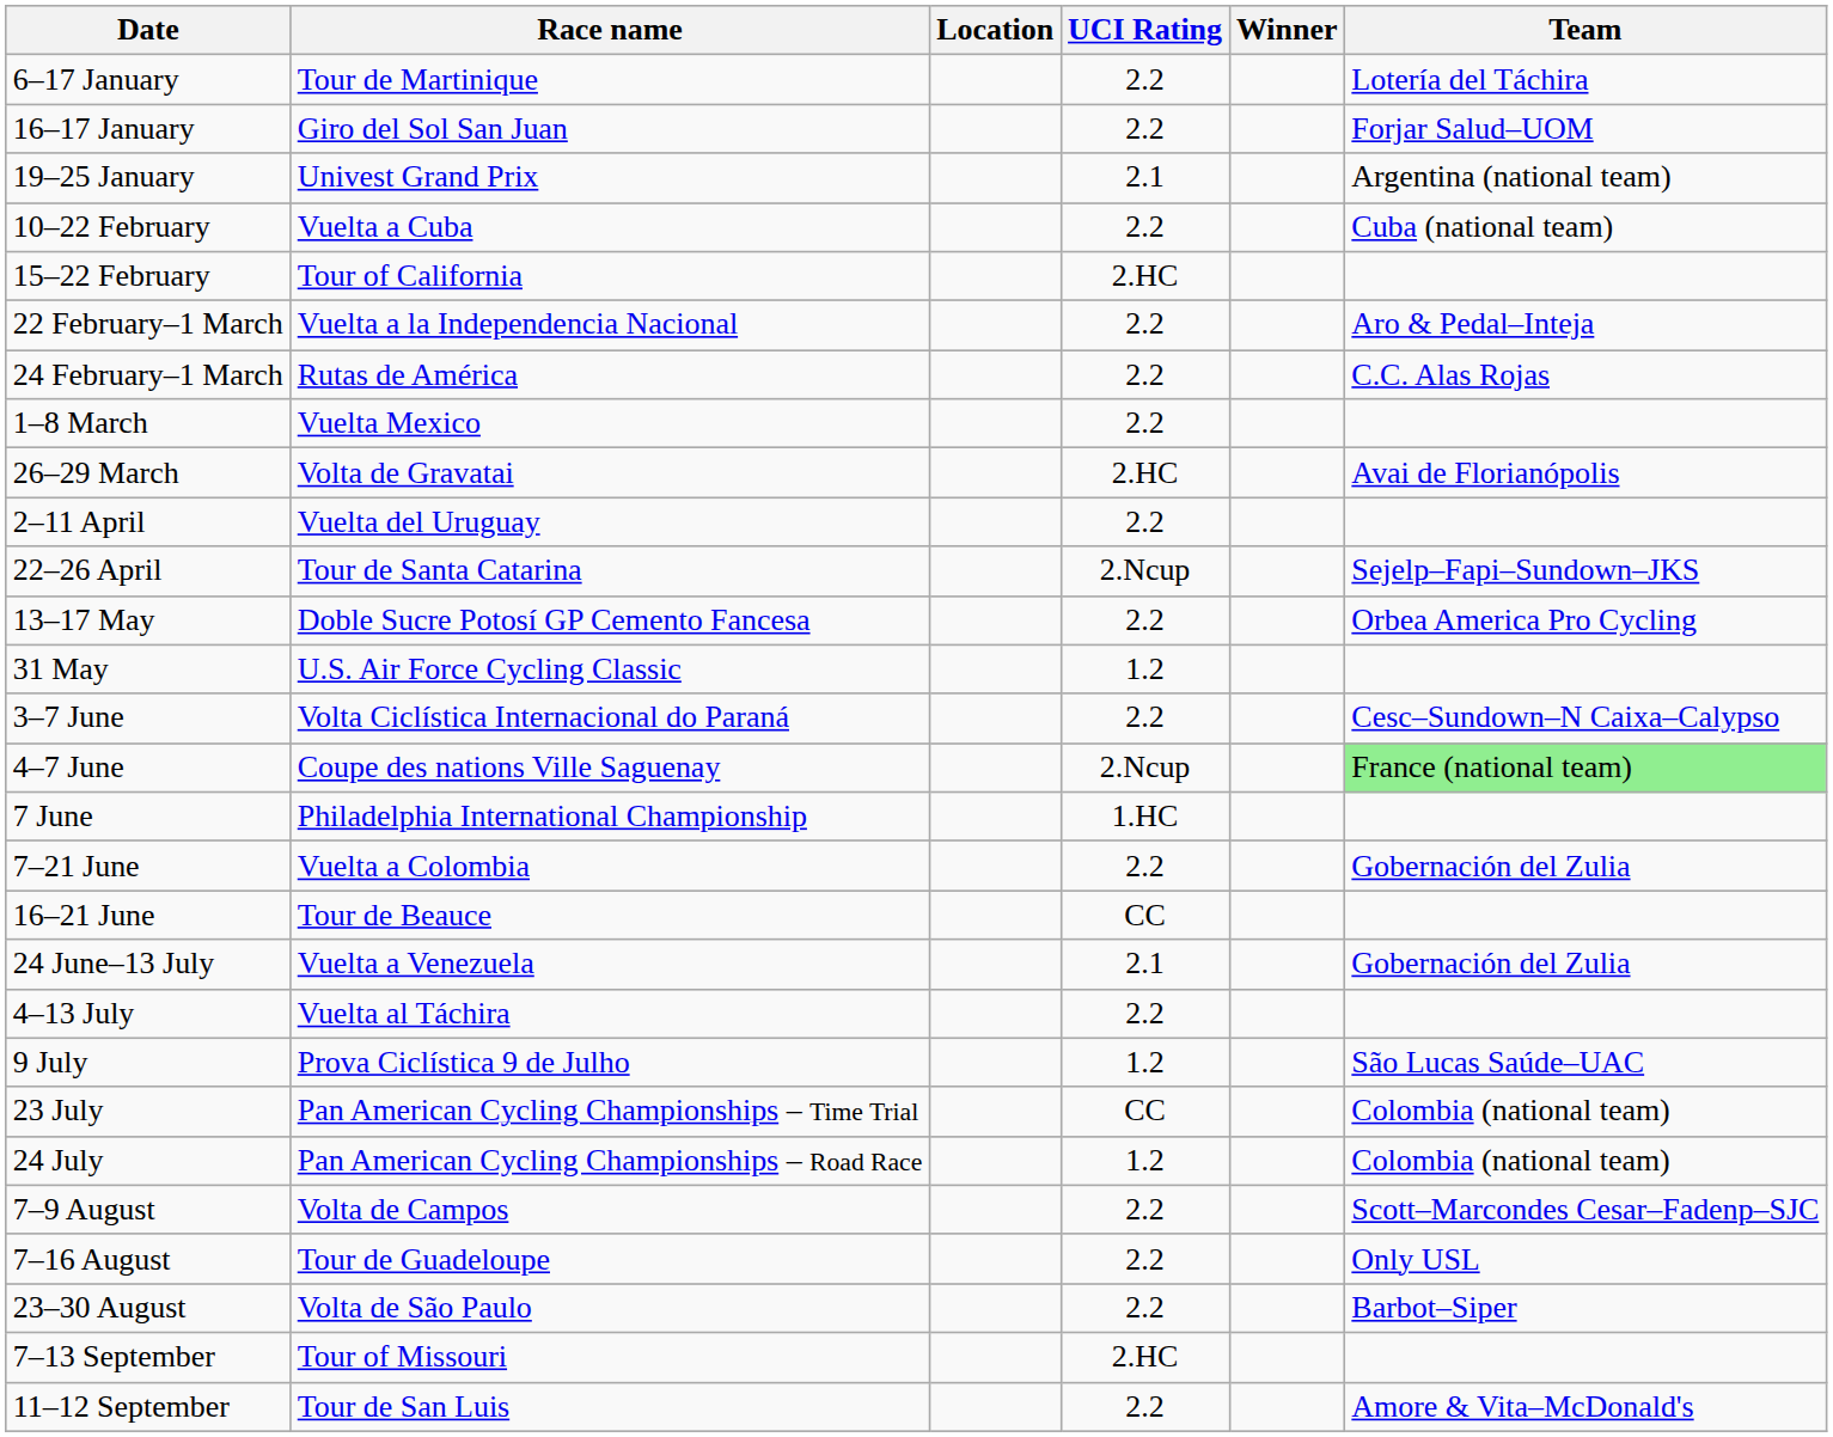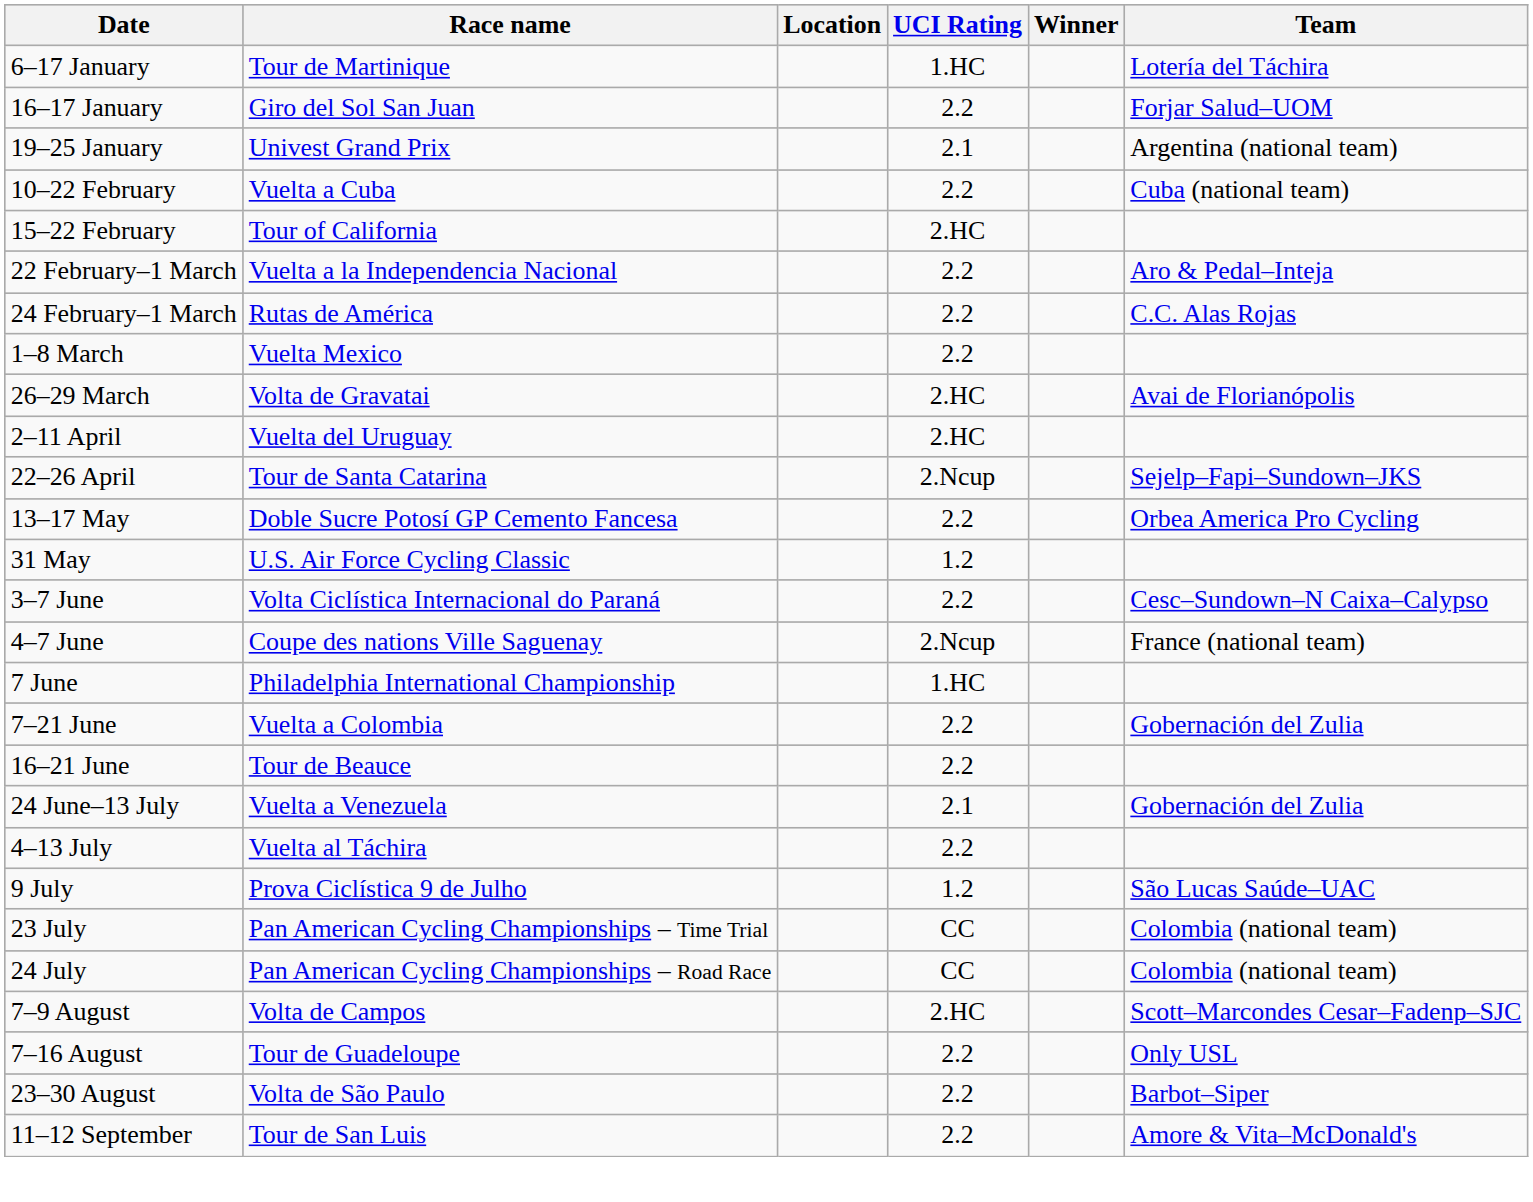 <table class="wikitable sortable">
 <tr>
 <th>Date</th>
 <th>Race name</th>
 <th>Location</th>
 <th><a href='#'>UCI Rating</a></th>
 <th>Winner</th>
 <th>Team</th>
 </tr>
 <tr>
 <td>6–17 January</td>
 <td><a href='#'>Tour de Martinique</a></td>
 <td></td>
-<td align=center>2.2</td>
+<td align=center>1.HC</td>
 <td></td>
 <td><a href='#'>Lotería del Táchira</a></td>
 </tr>
 <tr>
 <td>16–17 January</td>
 <td><a href='#'>Giro del Sol San Juan</a></td>
 <td></td>
 <td align=center>2.2</td>
 <td></td>
 <td><a href='#'>Forjar Salud–UOM</a></td>
 </tr>
 <tr>
 <td>19–25 January</td>
 <td><a href='#'>Univest Grand Prix</a></td>
 <td></td>
 <td align=center>2.1</td>
 <td></td>
 <td>Argentina (national team)</td>
 </tr>
 <tr>
 <td>10–22 February</td>
 <td><a href='#'>Vuelta a Cuba</a></td>
 <td></td>
 <td align=center>2.2</td>
 <td></td>
 <td><a href='#'>Cuba</a> (national team)</td>
 </tr>
 <tr>
 <td>15–22 February</td>
 <td><a href='#'>Tour of California</a></td>
 <td></td>
 <td align=center>2.HC</td>
 <td></td>
 <td></td>
 </tr>
 <tr>
 <td>22 February–1 March</td>
 <td><a href='#'>Vuelta a la Independencia Nacional</a></td>
 <td></td>
 <td align=center>2.2</td>
 <td></td>
 <td><a href='#'>Aro & Pedal–Inteja</a></td>
 </tr>
 <tr>
 <td>24 February–1 March</td>
 <td><a href='#'>Rutas de América</a></td>
 <td></td>
 <td align=center>2.2</td>
 <td></td>
 <td><a href='#'>C.C. Alas Rojas</a></td>
 </tr>
 <tr>
 <td>1–8 March</td>
 <td><a href='#'>Vuelta Mexico</a></td>
 <td></td>
 <td align=center>2.2</td>
 <td></td>
 <td></td>
 </tr>
 <tr>
 <td>26–29 March</td>
 <td><a href='#'>Volta de Gravatai</a></td>
 <td></td>
 <td align=center>2.HC</td>
 <td></td>
 <td><a href='#'>Avai de Florianópolis</a></td>
 </tr>
 <tr>
 <td>2–11 April</td>
 <td><a href='#'>Vuelta del Uruguay</a></td>
 <td></td>
-<td align=center>2.2</td>
+<td align=center>2.HC</td>
 <td></td>
 <td></td>
 </tr>
 <tr>
 <td>22–26 April</td>
 <td><a href='#'>Tour de Santa Catarina</a></td>
 <td></td>
 <td align=center>2.Ncup</td>
 <td></td>
 <td><a href='#'>Sejelp–Fapi–Sundown–JKS</a></td>
 </tr>
 <tr>
 <td>13–17 May</td>
 <td><a href='#'>Doble Sucre Potosí GP Cemento Fancesa</a></td>
 <td></td>
 <td align=center>2.2</td>
 <td></td>
 <td><a href='#'>Orbea America Pro Cycling</a></td>
 </tr>
 <tr>
 <td>31 May</td>
 <td><a href='#'>U.S. Air Force Cycling Classic</a></td>
 <td></td>
 <td align=center>1.2</td>
 <td></td>
 <td></td>
 </tr>
 <tr>
 <td>3–7 June</td>
 <td><a href='#'>Volta Ciclística Internacional do Paraná</a></td>
 <td></td>
 <td align=center>2.2</td>
 <td></td>
 <td><a href='#'>Cesc–Sundown–N Caixa–Calypso</a></td>
 </tr>
 <tr>
 <td>4–7 June</td>
 <td><a href='#'>Coupe des nations Ville Saguenay</a></td>
 <td></td>
 <td align=center>2.Ncup</td>
 <td></td>
-<td style="background: lightgreen;">France (national team)</td>
+<td>France (national team)</td>
 </tr>
 <tr>
 <td>7 June</td>
 <td><a href='#'>Philadelphia International Championship</a></td>
 <td></td>
 <td align=center>1.HC</td>
 <td></td>
 <td></td>
 </tr>
 <tr>
 <td>7–21 June</td>
 <td><a href='#'>Vuelta a Colombia</a></td>
 <td></td>
 <td align=center>2.2</td>
 <td></td>
 <td><a href='#'>Gobernación del Zulia</a></td>
 </tr>
 <tr>
 <td>16–21 June</td>
 <td><a href='#'>Tour de Beauce</a></td>
 <td></td>
-<td align=center>CC</td>
+<td align=center>2.2</td>
 <td></td>
 <td></td>
 </tr>
 <tr>
 <td>24 June–13 July</td>
 <td><a href='#'>Vuelta a Venezuela</a></td>
 <td></td>
 <td align=center>2.1</td>
 <td></td>
 <td><a href='#'>Gobernación del Zulia</a></td>
 </tr>
 <tr>
 <td>4–13 July</td>
 <td><a href='#'>Vuelta al Táchira</a></td>
 <td></td>
 <td align=center>2.2</td>
 <td></td>
 <td></td>
 </tr>
 <tr>
 <td>9 July</td>
 <td><a href='#'>Prova Ciclística 9 de Julho</a></td>
 <td></td>
 <td align=center>1.2</td>
 <td></td>
 <td><a href='#'>São Lucas Saúde–UAC</a></td>
 </tr>
 <tr>
 <td>23 July</td>
 <td><a href='#'>Pan American Cycling Championships</a> – <small>Time Trial</small></td>
 <td></td>
 <td align=center>CC</td>
 <td></td>
 <td><a href='#'>Colombia</a> (national team)</td>
 </tr>
 <tr>
 <td>24 July</td>
 <td><a href='#'>Pan American Cycling Championships</a> – <small>Road Race</small></td>
 <td></td>
-<td align=center>1.2</td>
+<td align=center>CC</td>
 <td></td>
 <td><a href='#'>Colombia</a> (national team)</td>
 </tr>
 <tr>
 <td>7–9 August</td>
 <td><a href='#'>Volta de Campos</a></td>
 <td></td>
-<td align=center>2.2</td>
+<td align=center>2.HC</td>
 <td></td>
 <td><a href='#'>Scott–Marcondes Cesar–Fadenp–SJC</a></td>
 </tr>
 <tr>
 <td>7–16 August</td>
 <td><a href='#'>Tour de Guadeloupe</a></td>
 <td></td>
 <td align=center>2.2</td>
 <td></td>
 <td><a href='#'>Only USL</a></td>
 </tr>
 <tr>
 <td>23–30 August</td>
 <td><a href='#'>Volta de São Paulo</a></td>
 <td></td>
 <td align=center>2.2</td>
 <td></td>
 <td><a href='#'>Barbot–Siper</a></td>
 </tr>
 <tr>
-<td>7–13 September</td>
-<td><a href='#'>Tour of Missouri</a></td>
-<td></td>
-<td align=center>2.HC</td>
-<td></td>
-<td></td>
-</tr>
-<tr>
 <td>11–12 September</td>
 <td><a href='#'>Tour de San Luis</a></td>
 <td></td>
 <td align=center>2.2</td>
 <td></td>
 <td><a href='#'>Amore & Vita–McDonald's</a></td>
 </tr>
 </table>
